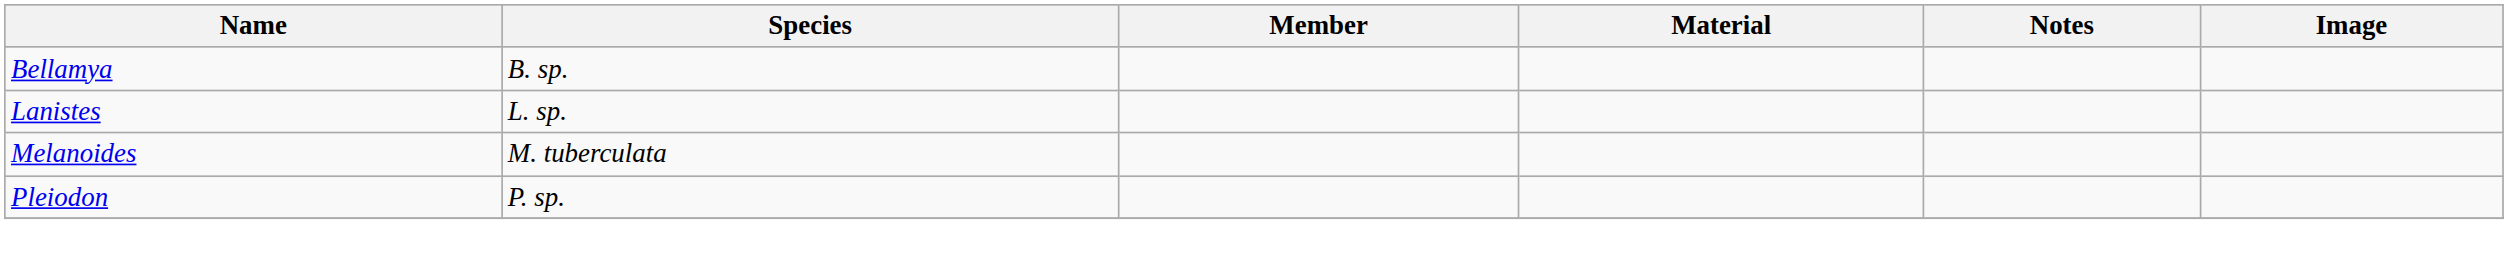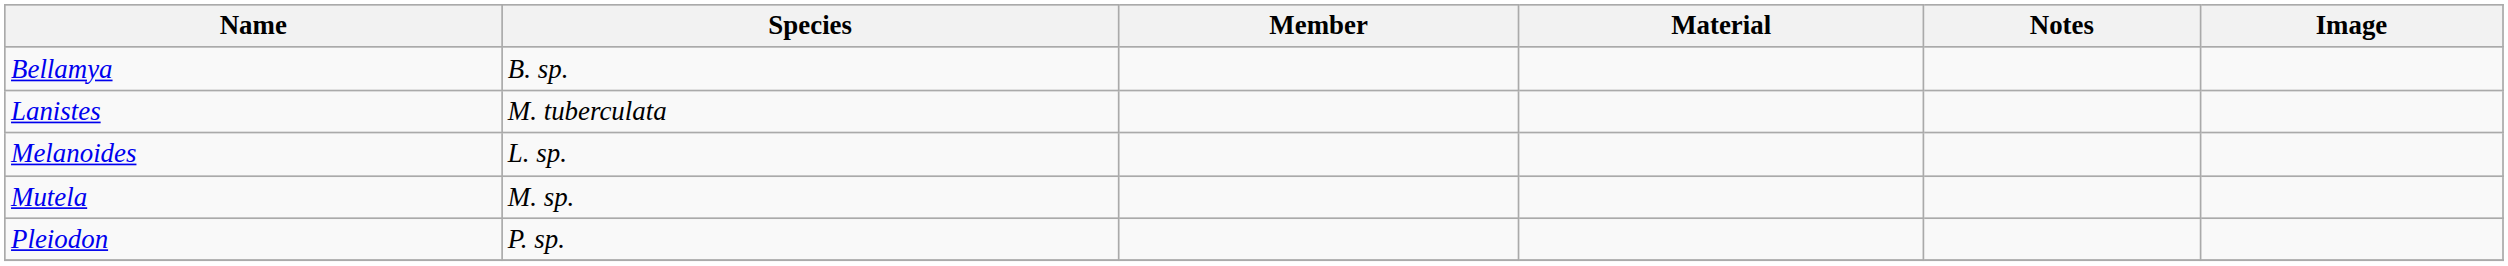 <table class="wikitable" align="center" width="75%">
 <tr>
 <th>Name</th>
 <th>Species</th>
 <th>Member</th>
 <th>Material</th>
 <th>Notes</th>
 <th>Image</th>
 </tr>
 <tr>
 <td><em><a href='#'>Bellamya</a></em></td>
 <td><em>B. sp.</em></td>
 <td></td>
 <td></td>
 <td></td>
 <td></td>
 </tr>
 <tr>
 <td><em><a href='#'>Lanistes</a></em></td>
+<td><em>M. tuberculata</em></td>
+<td></td>
+<td></td>
+<td></td>
+<td></td>
+</tr>
+<tr>
+<td><em><a href='#'>Melanoides</a></em></td>
 <td><em>L. sp.</em></td>
 <td></td>
 <td></td>
 <td></td>
 <td></td>
 </tr>
 <tr>
-<td><em><a href='#'>Melanoides</a></em></td>
-<td><em>M. tuberculata</em></td>
+<td><em><a href='#'>Mutela</a></em></td>
+<td><em>M. sp.</em></td>
 <td></td>
 <td></td>
 <td></td>
 <td></td>
 </tr>
 <tr>
 <td><em><a href='#'>Pleiodon</a></em></td>
 <td><em>P. sp.</em></td>
 <td></td>
 <td></td>
 <td></td>
 <td></td>
 </tr>
 <tr>
 </tr>
 </table>
